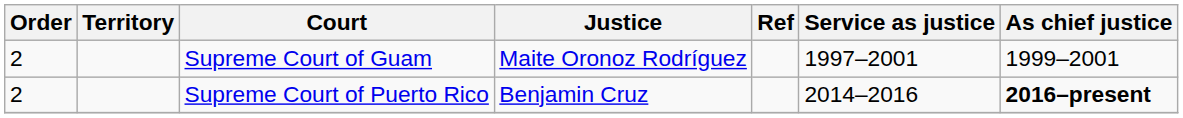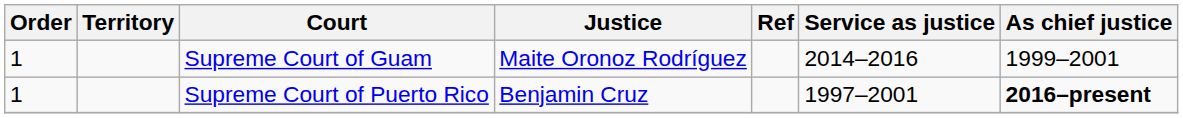 <table class="wikitable sortable">
 <tr>
 <th>Order</th>
 <th>Territory</th>
 <th>Court</th>
 <th>Justice</th>
 <th>Ref</th>
 <th>Service as justice</th>
 <th>As chief justice</th>
 </tr>
 <tr>
-<td>2</td>
+<td>1</td>
 <td></td>
 <td><a href='#'>Supreme Court of Guam</a></td>
 <td><a href='#'>Maite Oronoz Rodríguez</a></td>
 <td></td>
-<td>1997–2001</td>
+<td>2014–2016</td>
 <td>1999–2001</td>
 </tr>
 <tr>
-<td>2</td>
+<td>1</td>
 <td></td>
 <td><a href='#'>Supreme Court of Puerto Rico</a></td>
 <td><a href='#'>Benjamin Cruz</a></td>
 <td></td>
-<td>2014–2016</td>
+<td>1997–2001</td>
 <td><strong>2016–present</strong></td>
 </tr>
 <tr>
 </tr>
 </table>
